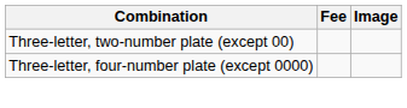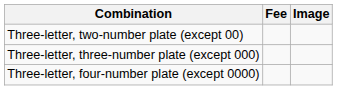 <table class="wikitable">
 <tr>
 <th>Combination</th>
 <th>Fee</th>
 <th>Image</th>
 </tr>
 <tr>
 <td>Three-letter, two-number plate (except 00)</td>
 <td></td>
 <td></td>
 </tr>
 <tr>
+<td>Three-letter, three-number plate (except 000)</td>
+<td></td>
+<td></td>
+</tr>
+<tr>
 <td>Three-letter, four-number plate (except 0000)</td>
 <td></td>
 <td></td>
 </tr>
 </table>
